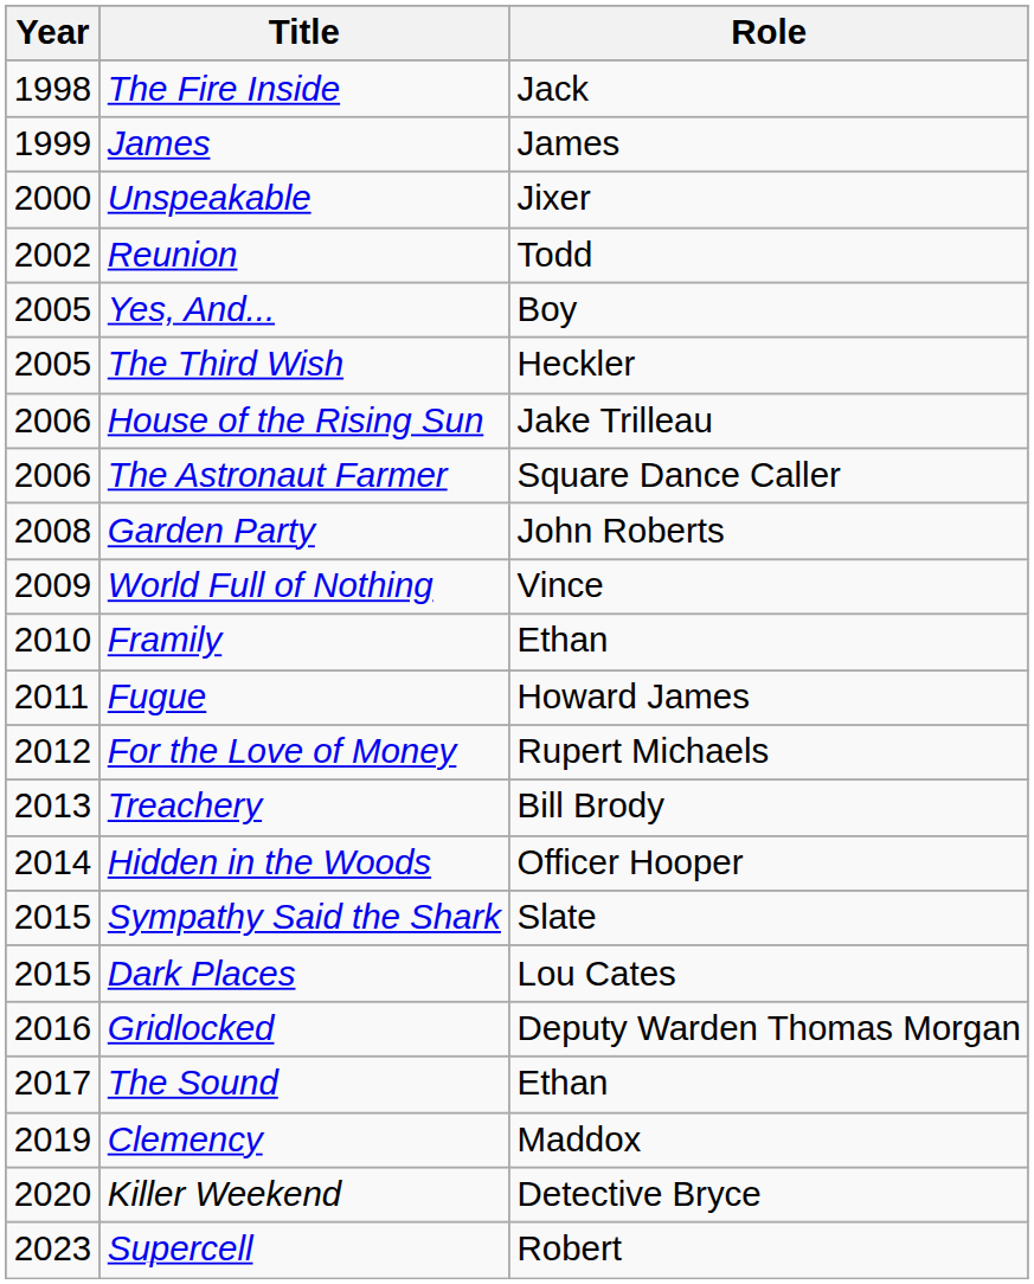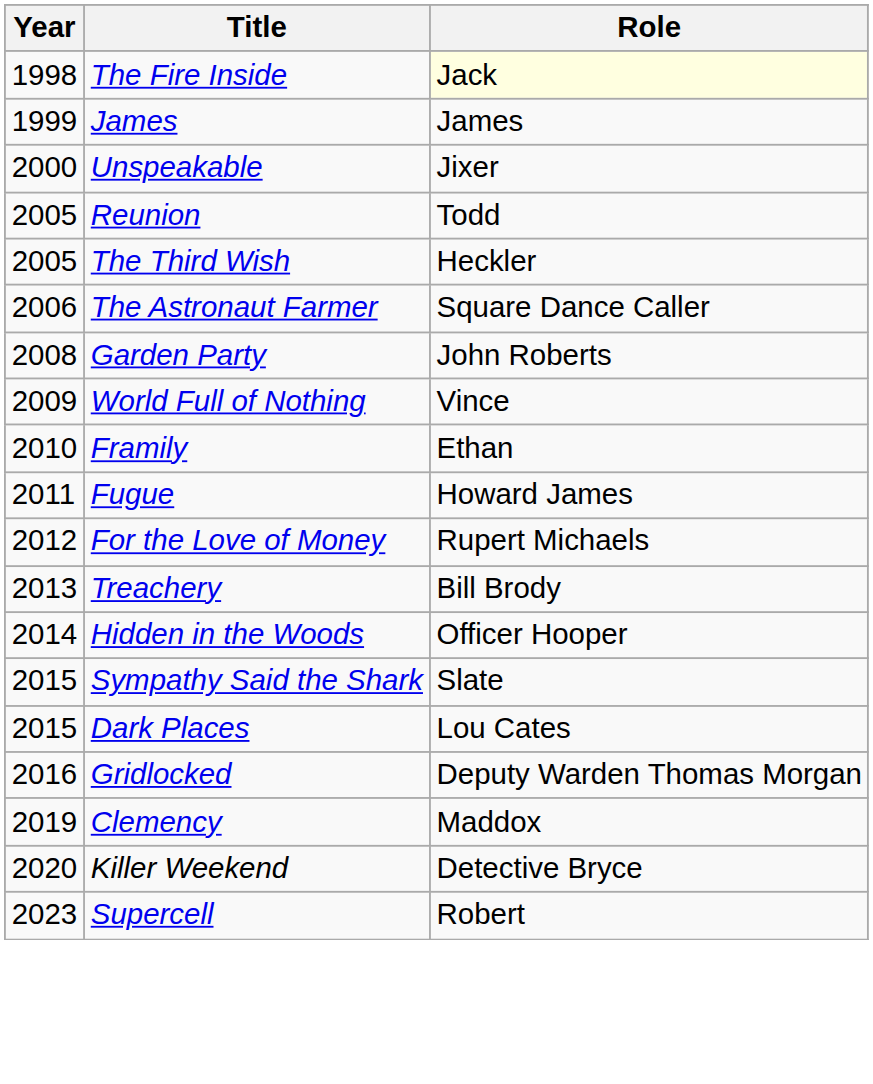 <table class="wikitable sortable">
 <tr>
 <th>Year</th>
 <th>Title</th>
 <th>Role</th>
 </tr>
 <tr>
 <td>1998</td>
 <td><em><a href='#'>The Fire Inside</a></em></td>
-<td>Jack</td>
+<td style="background: lightyellow;">Jack</td>
 </tr>
 <tr>
 <td>1999</td>
 <td><em><a href='#'>James</a></em></td>
 <td>James</td>
 </tr>
 <tr>
 <td>2000</td>
 <td><em><a href='#'>Unspeakable</a></em></td>
 <td>Jixer</td>
 </tr>
 <tr>
-<td>2002</td>
+<td>2005</td>
 <td><em><a href='#'>Reunion</a></em></td>
 <td>Todd</td>
 </tr>
 <tr>
 <td>2005</td>
-<td><em><a href='#'>Yes, And...</a></em></td>
-<td>Boy</td>
-</tr>
-<tr>
-<td>2005</td>
 <td><em><a href='#'>The Third Wish</a></em></td>
 <td>Heckler</td>
-</tr>
-<tr>
-<td>2006</td>
-<td><em><a href='#'>House of the Rising Sun</a></em></td>
-<td>Jake Trilleau</td>
 </tr>
 <tr>
 <td>2006</td>
 <td><em><a href='#'>The Astronaut Farmer</a></em></td>
 <td>Square Dance Caller</td>
 </tr>
 <tr>
 <td>2008</td>
 <td><em><a href='#'>Garden Party</a></em></td>
 <td>John Roberts</td>
 </tr>
 <tr>
 <td>2009</td>
 <td><em><a href='#'>World Full of Nothing</a></em></td>
 <td>Vince</td>
 </tr>
 <tr>
 <td>2010</td>
 <td><em><a href='#'>Framily</a></em></td>
 <td>Ethan</td>
 </tr>
 <tr>
 <td>2011</td>
 <td><em><a href='#'>Fugue</a></em></td>
 <td>Howard James</td>
 </tr>
 <tr>
 <td>2012</td>
 <td><em><a href='#'>For the Love of Money</a></em></td>
 <td>Rupert Michaels</td>
 </tr>
 <tr>
 <td>2013</td>
 <td><em><a href='#'>Treachery</a></em></td>
 <td>Bill Brody</td>
 </tr>
 <tr>
 <td>2014</td>
 <td><em><a href='#'>Hidden in the Woods</a></em></td>
 <td>Officer Hooper</td>
 </tr>
 <tr>
 <td>2015</td>
 <td><em><a href='#'>Sympathy Said the Shark</a></em></td>
 <td>Slate</td>
 </tr>
 <tr>
 <td>2015</td>
 <td><em><a href='#'>Dark Places</a></em></td>
 <td>Lou Cates</td>
 </tr>
 <tr>
 <td>2016</td>
 <td><em><a href='#'>Gridlocked</a></em></td>
 <td>Deputy Warden Thomas Morgan</td>
 </tr>
 <tr>
-<td>2017</td>
-<td><em><a href='#'>The Sound</a></em></td>
-<td>Ethan</td>
-</tr>
-<tr>
 <td>2019</td>
 <td><em><a href='#'>Clemency</a></em></td>
 <td>Maddox</td>
 </tr>
 <tr>
 <td>2020</td>
 <td><em>Killer Weekend </em></td>
 <td>Detective Bryce</td>
 </tr>
 <tr>
 <td>2023</td>
 <td><em><a href='#'>Supercell</a></em></td>
 <td>Robert</td>
 </tr>
 </table>
